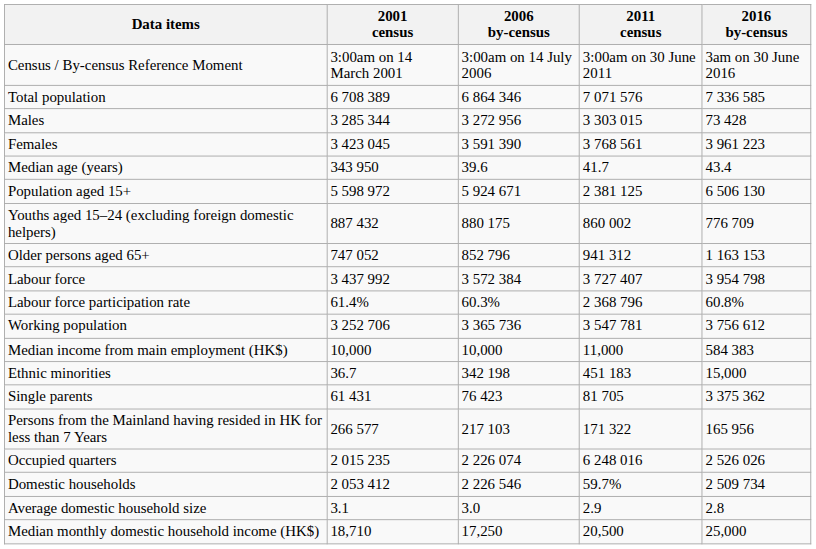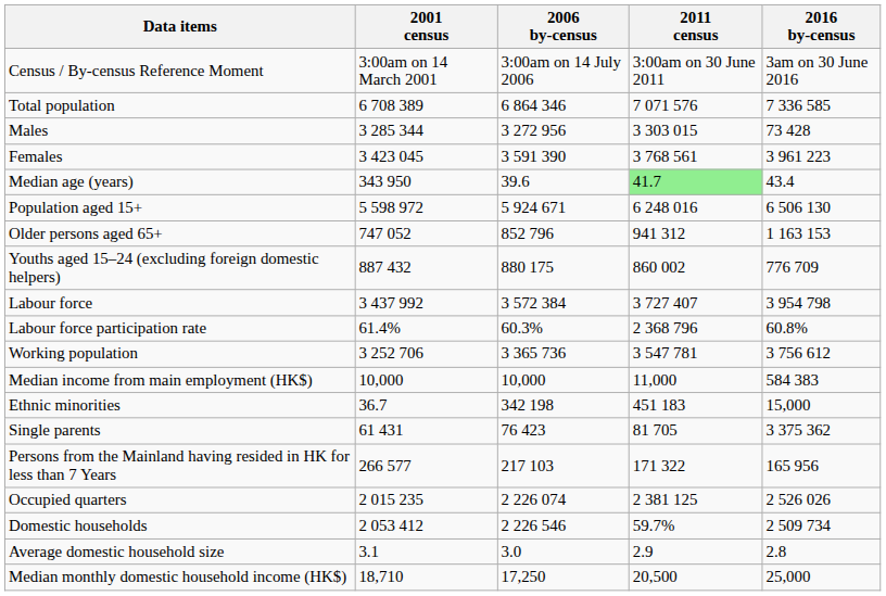 <table class="wikitable">
 <tr>
 <th>Data items</th>
 <th>2001<br>census</th>
 <th>2006<br>by-census</th>
 <th>2011<br>census</th>
 <th>2016<br>by-census</th>
 </tr>
 <tr>
 <td>Census / By-census Reference Moment</td>
 <td><div>3:00am on 14 March 2001</div></td>
 <td><div>3:00am on 14 July 2006</div></td>
 <td><div>3:00am on 30 June 2011</div></td>
 <td><div>3am on 30 June 2016</div></td>
 </tr>
 <tr>
 <td>Total population</td>
 <td><div>6 708 389</div></td>
 <td><div>6 864 346</div></td>
 <td><div>7 071 576</div></td>
 <td><div>7 336 585</div></td>
 </tr>
 <tr>
 <td>Males</td>
 <td><div>3 285 344</div></td>
 <td><div>3 272 956</div></td>
 <td><div>3 303 015</div></td>
 <td><div>73 428</div></td>
 </tr>
 <tr>
 <td>Females</td>
 <td><div>3 423 045</div></td>
 <td><div>3 591 390</div></td>
 <td><div>3 768 561</div></td>
 <td><div>3 961 223</div></td>
 </tr>
 <tr>
 <td>Median age (years)</td>
 <td><div>343 950</div></td>
 <td><div>39.6</div></td>
-<td><div>41.7</div></td>
+<td style="background: lightgreen;"><div>41.7</div></td>
 <td><div>43.4</div></td>
 </tr>
 <tr>
 <td>Population aged 15+</td>
 <td><div>5 598 972</div></td>
 <td><div>5 924 671</div></td>
-<td><div>2 381 125</div></td>
+<td><div>6 248 016</div></td>
 <td><div>6 506 130</div></td>
+</tr>
+<tr>
+<td>Older persons aged 65+</td>
+<td><div>747 052</div></td>
+<td><div>852 796</div></td>
+<td><div>941 312</div></td>
+<td><div>1 163 153</div></td>
 </tr>
 <tr>
 <td>Youths aged 15–24 (excluding foreign domestic helpers)</td>
 <td><div>887 432</div></td>
 <td><div>880 175</div></td>
 <td><div>860 002</div></td>
 <td><div>776 709</div></td>
-</tr>
-<tr>
-<td>Older persons aged 65+</td>
-<td><div>747 052</div></td>
-<td><div>852 796</div></td>
-<td><div>941 312</div></td>
-<td><div>1 163 153</div></td>
 </tr>
 <tr>
 <td>Labour force</td>
 <td><div>3 437 992</div></td>
 <td><div>3 572 384</div></td>
 <td><div>3 727 407</div></td>
 <td><div>3 954 798</div></td>
 </tr>
 <tr>
 <td>Labour force participation rate</td>
 <td><div>61.4%</div></td>
 <td><div>60.3%</div></td>
 <td><div>2 368 796</div></td>
 <td><div>60.8%</div></td>
 </tr>
 <tr>
 <td>Working population</td>
 <td><div>3 252 706</div></td>
 <td><div>3 365 736</div></td>
 <td><div>3 547 781</div></td>
 <td><div>3 756 612</div></td>
 </tr>
 <tr>
 <td>Median income from main employment (HK$)</td>
 <td><div>10,000</div></td>
 <td><div>10,000</div></td>
 <td><div>11,000</div></td>
 <td><div>584 383</div></td>
 </tr>
 <tr>
 <td>Ethnic minorities</td>
 <td><div>36.7</div></td>
 <td><div>342 198</div></td>
 <td><div>451 183</div></td>
 <td><div>15,000</div></td>
 </tr>
 <tr>
 <td>Single parents</td>
 <td><div>61 431</div></td>
 <td><div>76 423</div></td>
 <td><div>81 705</div></td>
 <td><div>3 375 362</div></td>
 </tr>
 <tr>
 <td>Persons from the Mainland having resided in HK for less than 7 Years</td>
 <td><div>266 577</div></td>
 <td><div>217 103</div></td>
 <td><div>171 322</div></td>
 <td><div>165 956</div></td>
 </tr>
 <tr>
 <td>Occupied quarters</td>
 <td><div>2 015 235</div></td>
 <td><div> 2 226 074</div></td>
-<td><div>6 248 016</div></td>
+<td><div>2 381 125</div></td>
 <td><div>2 526 026</div></td>
 </tr>
 <tr>
 <td>Domestic households</td>
 <td><div>2 053 412</div></td>
 <td><div>2 226 546</div></td>
 <td><div>59.7%</div></td>
 <td><div>2 509 734</div></td>
 </tr>
 <tr>
 <td>Average domestic household size</td>
 <td><div>3.1</div></td>
 <td><div>3.0</div></td>
 <td><div>2.9</div></td>
 <td><div>2.8</div></td>
 </tr>
 <tr>
 <td>Median monthly domestic household income (HK$)</td>
 <td><div>18,710</div></td>
 <td><div>17,250</div></td>
 <td><div>20,500</div></td>
 <td><div>25,000</div></td>
 </tr>
 </table>
